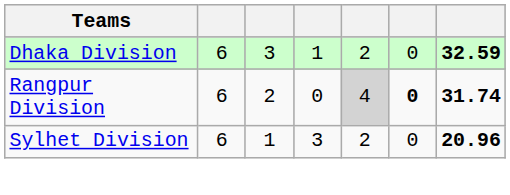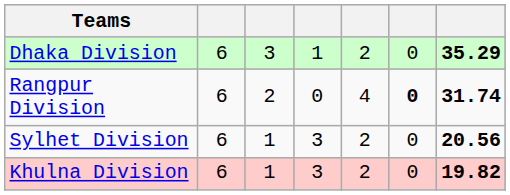 <table class="wikitable" style="text-align:center">
 <tr>
 <th style="width:120px">Teams</th>
 <th style="width:25px"></th>
 <th style="width:25px"></th>
 <th style="width:25px"></th>
 <th style="width:25px"></th>
 <th style="width:25px"></th>
 <th style="width:25px"></th>
 </tr>
 <tr style="background:#cfc;">
 <td style="text-align:left"><a href='#'>Dhaka Division</a></td>
 <td>6</td>
 <td>3</td>
 <td>1</td>
 <td>2</td>
 <td>0</td>
-<td><strong>32.59</strong></td>
+<td><strong>35.29</strong></td>
 </tr>
 <tr>
 <td style="text-align:left"><a href='#'>Rangpur Division</a></td>
 <td>6</td>
 <td>2</td>
 <td>0</td>
-<td style="background: lightgrey;">4</td>
+<td>4</td>
 <td><strong>0</strong></td>
 <td><strong>31.74</strong></td>
 </tr>
 <tr>
 <td style="text-align:left"><a href='#'>Sylhet Division</a></td>
 <td>6</td>
 <td>1</td>
 <td>3</td>
 <td>2</td>
 <td>0</td>
-<td><strong>20.96</strong></td>
+<td><strong>20.56</strong></td>
+</tr>
+<tr style="background:#fcc;">
+<td style="text-align:left"><a href='#'>Khulna Division</a></td>
+<td>6</td>
+<td>1</td>
+<td>3</td>
+<td>2</td>
+<td>0</td>
+<td><strong>19.82</strong></td>
 </tr>
 </table>
